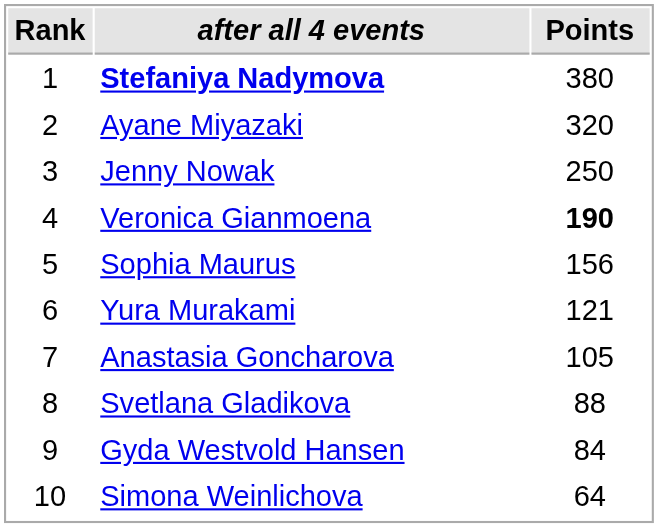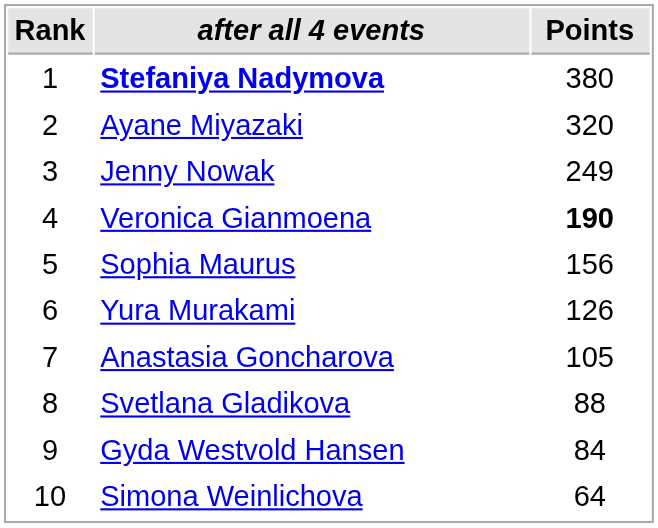 <table cellspacing="1" cellpadding="3" style="border:1px solid #AAAAAA;font-size:86%">
 <tr style="background-color: #E4E4E4;">
 <th style="border-bottom:1px solid #AAAAAA; width: 10px;">Rank</th>
 <th style="border-bottom:1px solid #AAAAAA; width: 200px;"><em>after all 4 events</em></th>
 <th style="border-bottom:1px solid #AAAAAA; width: 50px;">Points</th>
 </tr>
 <tr>
 <td align=center>1</td>
 <td><strong> <a href='#'>Stefaniya Nadymova</a></strong></td>
 <td align=center>380</td>
 </tr>
 <tr>
 <td align=center>2</td>
 <td> <a href='#'>Ayane Miyazaki</a></td>
 <td align=center>320</td>
 </tr>
 <tr>
 <td align=center>3</td>
 <td> <a href='#'>Jenny Nowak</a></td>
-<td align=center>250</td>
+<td align=center>249</td>
 </tr>
 <tr>
 <td align=center>4</td>
 <td> <a href='#'>Veronica Gianmoena</a></td>
 <td align=center><strong>190</strong></td>
 </tr>
 <tr>
 <td align=center>5</td>
 <td> <a href='#'>Sophia Maurus</a></td>
 <td align=center>156</td>
 </tr>
 <tr>
 <td align=center>6</td>
 <td> <a href='#'>Yura Murakami</a></td>
-<td align=center>121</td>
+<td align=center>126</td>
 </tr>
 <tr>
 <td align=center>7</td>
 <td> <a href='#'>Anastasia Goncharova</a></td>
 <td align=center>105</td>
 </tr>
 <tr>
 <td align=center>8</td>
 <td> <a href='#'>Svetlana Gladikova</a></td>
 <td align=center>88</td>
 </tr>
 <tr>
 <td align=center>9</td>
 <td> <a href='#'>Gyda Westvold Hansen</a></td>
 <td align=center>84</td>
 </tr>
 <tr>
 <td align=center>10</td>
 <td> <a href='#'>Simona Weinlichova</a></td>
 <td align=center>64</td>
 </tr>
 </table>
